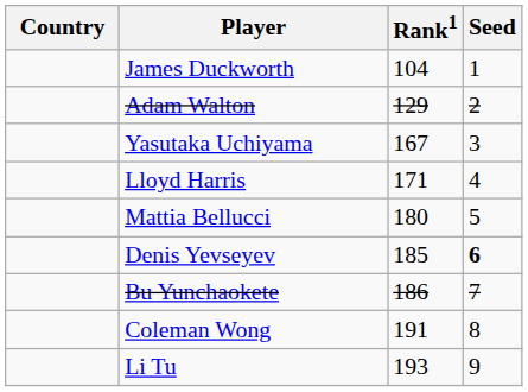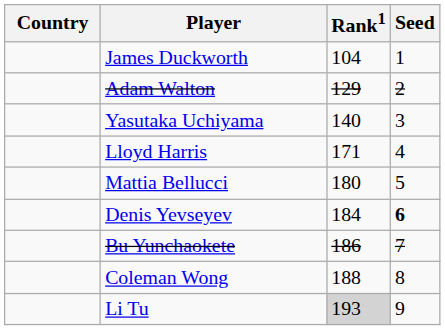 <table class="sortable wikitable">
 <tr>
 <th width="70">Country</th>
 <th width="175">Player</th>
 <th>Rank<sup>1</sup></th>
 <th>Seed</th>
 </tr>
 <tr>
 <td></td>
 <td><a href='#'>James Duckworth</a></td>
 <td>104</td>
 <td>1</td>
 </tr>
 <tr>
 <td><s></s></td>
 <td><s><a href='#'>Adam Walton</a></s></td>
 <td><s>129</s></td>
 <td><s>2</s></td>
 </tr>
 <tr>
 <td></td>
 <td><a href='#'>Yasutaka Uchiyama</a></td>
-<td>167</td>
+<td>140</td>
 <td>3</td>
 </tr>
 <tr>
 <td></td>
 <td><a href='#'>Lloyd Harris</a></td>
 <td>171</td>
 <td>4</td>
 </tr>
 <tr>
 <td></td>
 <td><a href='#'>Mattia Bellucci</a></td>
 <td>180</td>
 <td>5</td>
 </tr>
 <tr>
 <td></td>
 <td><a href='#'>Denis Yevseyev</a></td>
-<td>185</td>
+<td>184</td>
 <td><strong>6</strong></td>
 </tr>
 <tr>
 <td><s></s></td>
 <td><s><a href='#'>Bu Yunchaokete</a></s></td>
 <td><s>186</s></td>
 <td><s>7</s></td>
 </tr>
 <tr>
 <td></td>
 <td><a href='#'>Coleman Wong</a></td>
-<td>191</td>
+<td>188</td>
 <td>8</td>
 </tr>
 <tr>
 <td></td>
 <td><a href='#'>Li Tu</a></td>
-<td>193</td>
+<td style="background: lightgrey;">193</td>
 <td>9</td>
 </tr>
 </table>
